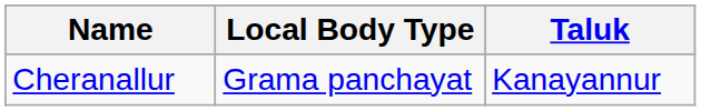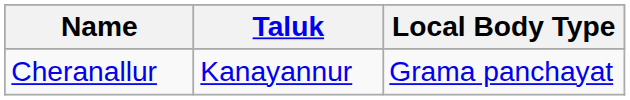 <table class="wikitable sortable static-row-numbers static-row-header-hash">
 <tr bgcolor="#CCCCCC" align="center">
 <th width="100px">Name</th>
+<th width="100px"><a href='#'>Taluk</a></th>
 <th width="130px">Local Body Type</th>
-<th width="100px"><a href='#'>Taluk</a></th>
 </tr>
 <tr>
 <td><a href='#'>Cheranallur</a></td>
+<td><a href='#'>Kanayannur</a></td>
 <td><a href='#'>Grama panchayat</a></td>
-<td><a href='#'>Kanayannur</a></td>
 </tr>
 </table>
